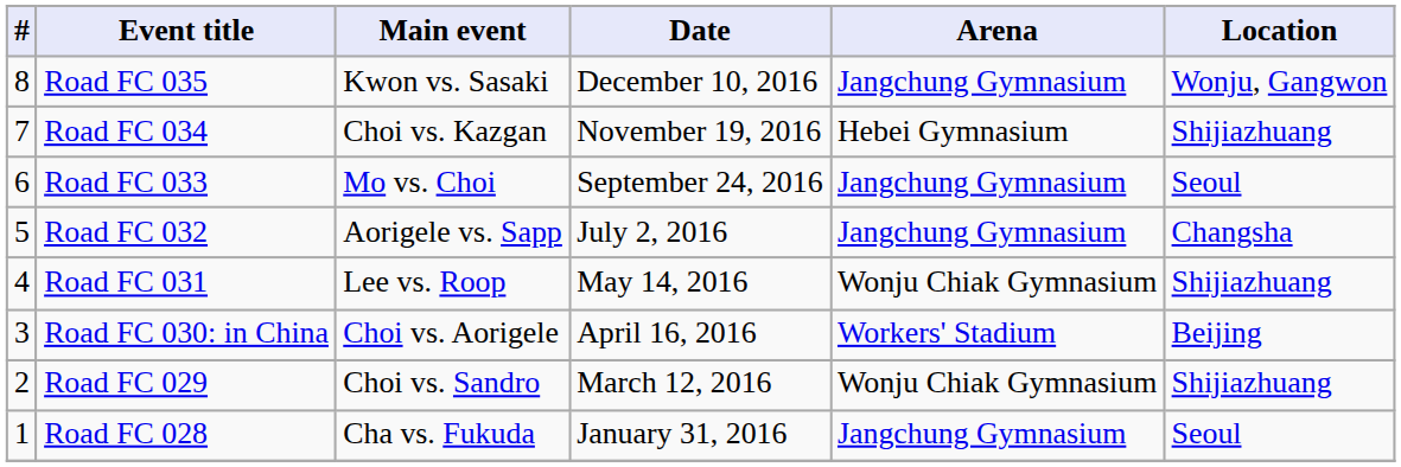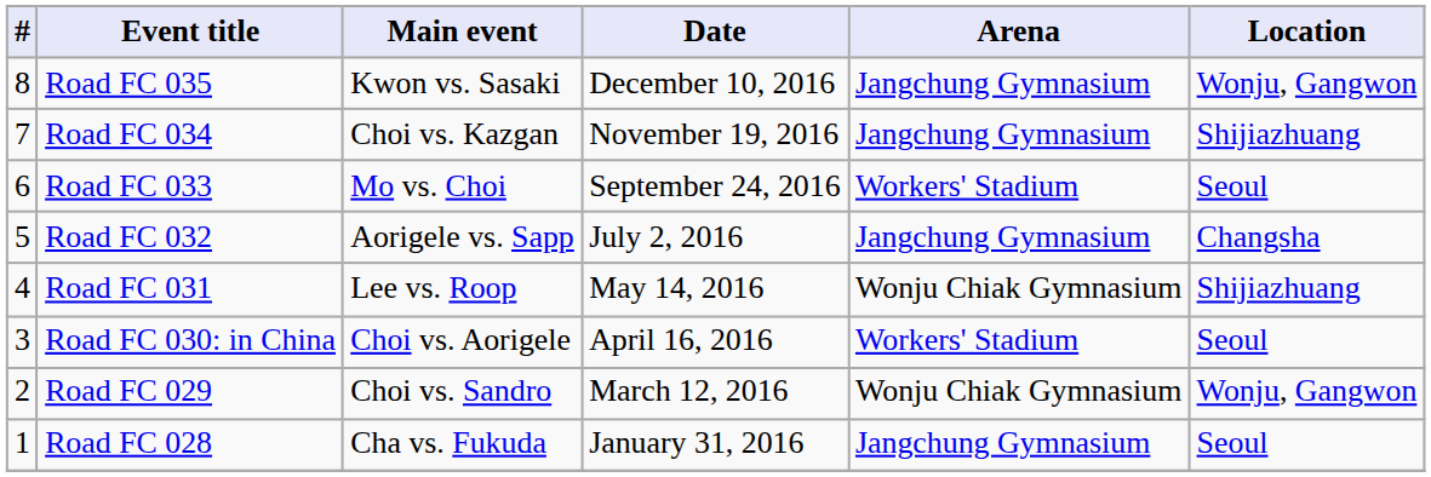 <table class="sortable wikitable succession-box" style="margin:1.0em auto; font-size:80%;">
 <tr>
 <th style="background-color: #E6E8FA; color: #000000; text-align: center;" scope="col">#</th>
 <th style="background-color: #E6E8FA; color: #000000; text-align: center;" scope="col">Event title</th>
 <th style="background-color: #E6E8FA; color: #000000; text-align: center;" scope="col">Main event</th>
 <th style="background-color: #E6E8FA; color: #000000; text-align: center;" scope="col">Date</th>
 <th style="background-color: #E6E8FA; color: #000000; text-align: center;" scope="col">Arena</th>
 <th style="background-color: #E6E8FA; color: #000000; text-align: center;" scope="col">Location</th>
 </tr>
 <tr>
 <td align="center">8</td>
 <td><a href='#'>Road FC 035</a></td>
 <td>Kwon vs. Sasaki</td>
 <td>December 10, 2016</td>
 <td><a href='#'>Jangchung Gymnasium</a></td>
 <td> <a href='#'>Wonju</a>, <a href='#'>Gangwon</a></td>
 </tr>
 <tr>
 <td align="center">7</td>
 <td><a href='#'>Road FC 034</a></td>
 <td>Choi vs. Kazgan</td>
 <td>November 19, 2016</td>
-<td>Hebei Gymnasium</td>
+<td><a href='#'>Jangchung Gymnasium</a></td>
 <td> <a href='#'>Shijiazhuang</a></td>
 </tr>
 <tr>
 <td align="center">6</td>
 <td><a href='#'>Road FC 033</a></td>
 <td><a href='#'>Mo</a> vs. <a href='#'>Choi</a></td>
 <td>September 24, 2016</td>
-<td><a href='#'>Jangchung Gymnasium</a></td>
+<td><a href='#'>Workers' Stadium</a></td>
 <td> <a href='#'>Seoul</a></td>
 </tr>
 <tr>
 <td align="center">5</td>
 <td><a href='#'>Road FC 032</a></td>
 <td>Aorigele vs. <a href='#'>Sapp</a></td>
 <td>July 2, 2016</td>
 <td><a href='#'>Jangchung Gymnasium</a></td>
 <td> <a href='#'>Changsha</a></td>
 </tr>
 <tr>
 <td align="center">4</td>
 <td><a href='#'>Road FC 031</a></td>
 <td>Lee vs. <a href='#'>Roop</a></td>
 <td>May 14, 2016</td>
 <td>Wonju Chiak Gymnasium</td>
 <td> <a href='#'>Shijiazhuang</a></td>
 </tr>
 <tr>
 <td align="center">3</td>
 <td><a href='#'>Road FC 030: in China</a></td>
 <td><a href='#'>Choi</a> vs. Aorigele</td>
 <td>April 16, 2016</td>
 <td><a href='#'>Workers' Stadium</a></td>
-<td> <a href='#'>Beijing</a></td>
+<td> <a href='#'>Seoul</a></td>
 </tr>
 <tr>
 <td align="center">2</td>
 <td><a href='#'>Road FC 029</a></td>
 <td>Choi vs. <a href='#'>Sandro</a></td>
 <td>March 12, 2016</td>
 <td>Wonju Chiak Gymnasium</td>
-<td> <a href='#'>Shijiazhuang</a></td>
+<td> <a href='#'>Wonju</a>, <a href='#'>Gangwon</a></td>
 </tr>
 <tr>
 <td align="center">1</td>
 <td><a href='#'>Road FC 028</a></td>
 <td>Cha vs. <a href='#'>Fukuda</a></td>
 <td>January 31, 2016</td>
 <td><a href='#'>Jangchung Gymnasium</a></td>
 <td> <a href='#'>Seoul</a></td>
 </tr>
 <tr>
 </tr>
 </table>
